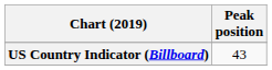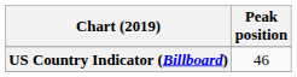 <table class="wikitable sortable plainrowheaders" style="text-align:center;">
 <tr>
 <th>Chart (2019)</th>
 <th>Peak <br> position</th>
 </tr>
 <tr>
 </tr>
 <tr>
 <th scope="row">US Country Indicator (<a href='#'><em>Billboard</em></a>)</th>
-<td style="text-align:center;">43</td>
+<td style="text-align:center;">46</td>
 </tr>
 <tr>
 </tr>
 </table>
